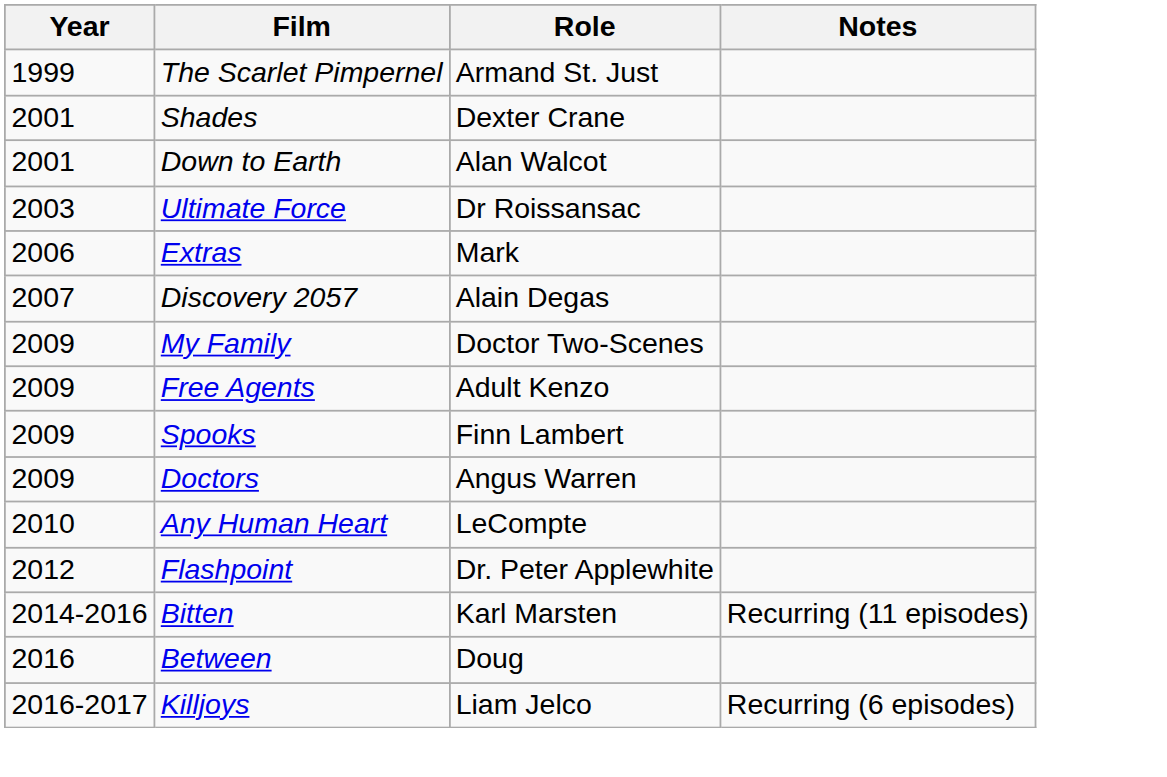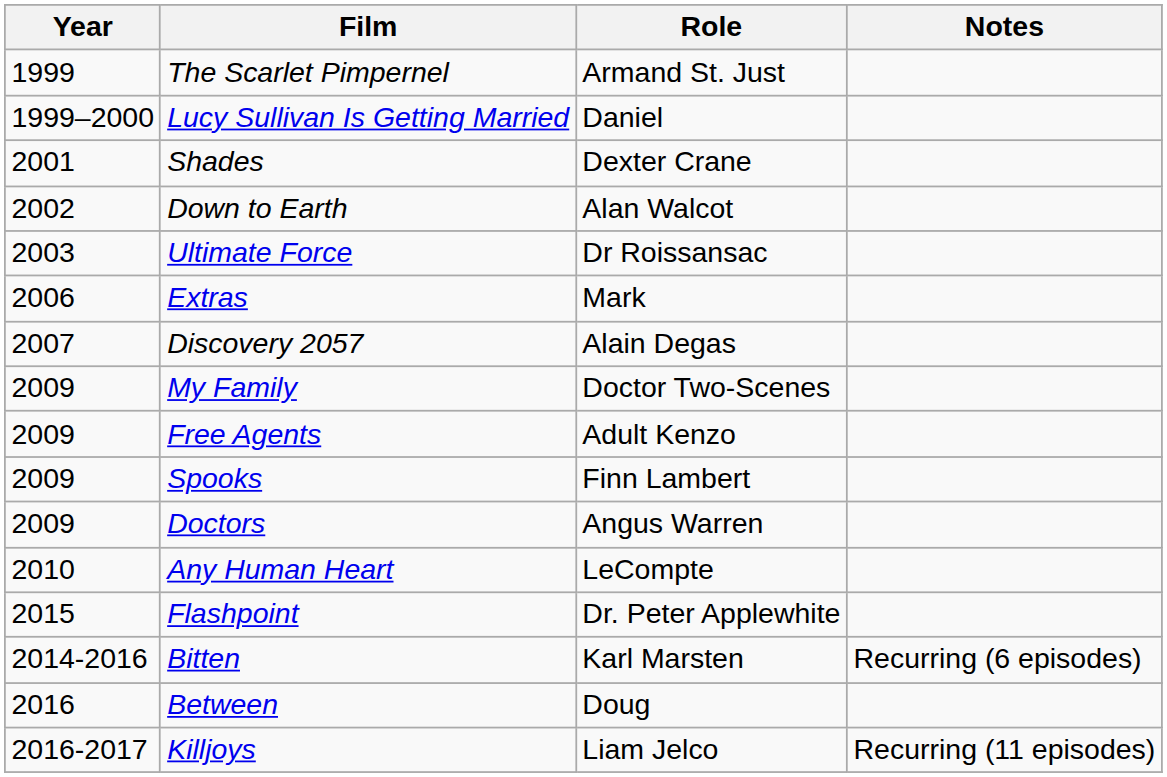 <table class="wikitable sortable">
 <tr>
 <th>Year</th>
 <th>Film</th>
 <th>Role</th>
 <th class="unsortable">Notes</th>
 </tr>
 <tr>
 <td>1999</td>
 <td><em>The Scarlet Pimpernel</em></td>
 <td>Armand St. Just</td>
 <td></td>
 </tr>
 <tr>
+<td>1999–2000</td>
+<td><em><a href='#'>Lucy Sullivan Is Getting Married</a></em></td>
+<td>Daniel</td>
+<td></td>
+</tr>
+<tr>
 <td>2001</td>
 <td><em>Shades</em></td>
 <td>Dexter Crane</td>
 <td></td>
 </tr>
 <tr>
-<td>2001</td>
+<td>2002</td>
 <td><em>Down to Earth</em></td>
 <td>Alan Walcot</td>
 <td></td>
 </tr>
 <tr>
 <td>2003</td>
 <td><em><a href='#'>Ultimate Force</a></em></td>
 <td>Dr Roissansac</td>
 <td></td>
 </tr>
 <tr>
 <td>2006</td>
 <td><em><a href='#'>Extras</a></em></td>
 <td>Mark</td>
 <td></td>
 </tr>
 <tr>
 <td>2007</td>
 <td><em>Discovery 2057</em></td>
 <td>Alain Degas</td>
 <td></td>
 </tr>
 <tr>
 <td>2009</td>
 <td><em><a href='#'>My Family</a></em></td>
 <td>Doctor Two-Scenes</td>
 <td></td>
 </tr>
 <tr>
 <td>2009</td>
 <td><em><a href='#'>Free Agents</a></em></td>
 <td>Adult Kenzo</td>
 <td></td>
 </tr>
 <tr>
 <td>2009</td>
 <td><em><a href='#'>Spooks</a></em></td>
 <td>Finn Lambert</td>
 <td></td>
 </tr>
 <tr>
 <td>2009</td>
 <td><em><a href='#'>Doctors</a></em></td>
 <td>Angus Warren</td>
 <td></td>
 </tr>
 <tr>
 <td>2010</td>
 <td><em><a href='#'>Any Human Heart</a></em></td>
 <td>LeCompte</td>
 <td></td>
 </tr>
 <tr>
-<td>2012</td>
+<td>2015</td>
 <td><em><a href='#'>Flashpoint</a></em></td>
 <td>Dr. Peter Applewhite</td>
 <td></td>
 </tr>
 <tr>
 <td>2014-2016</td>
 <td><em><a href='#'>Bitten</a></em></td>
 <td>Karl Marsten</td>
-<td>Recurring (11 episodes)</td>
+<td>Recurring (6 episodes)</td>
 </tr>
 <tr>
 <td>2016</td>
 <td><em><a href='#'>Between</a></em></td>
 <td>Doug</td>
 <td></td>
 </tr>
 <tr>
 <td>2016-2017</td>
 <td><em><a href='#'>Killjoys</a></em></td>
 <td>Liam Jelco</td>
-<td>Recurring (6 episodes)</td>
+<td>Recurring (11 episodes)</td>
 </tr>
 </table>
